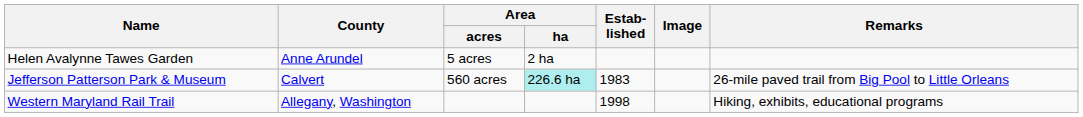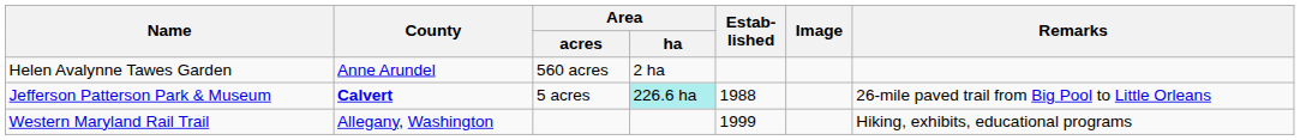 <table class="wikitable sortable" style="width:100%">
 <tr>
 <th style="width:*;" rowspan="2">Name</th>
 <th style="width:*;" rowspan="2">County</th>
 <th style="width:*;" colspan="2">Area</th>
 <th style="width:*;" rowspan="2">Estab-<br>lished</th>
 <th style="width:*;" rowspan="2" class="unsortable">Image</th>
 <th rowspan=2 class="unsortable">Remarks</th>
 </tr>
 <tr>
 <th>acres</th>
 <th>ha</th>
 </tr>
 <tr>
 <td>Helen Avalynne Tawes Garden</td>
 <td><a href='#'>Anne Arundel</a></td>
-<td>5 acres</td>
+<td>560 acres</td>
 <td>2 ha</td>
 <td></td>
 <td></td>
 <td></td>
 </tr>
 <tr>
 <td><a href='#'>Jefferson Patterson Park & Museum</a></td>
-<td><a href='#'>Calvert</a></td>
-<td>560 acres</td>
+<td><strong><a href='#'>Calvert</a></strong></td>
+<td>5 acres</td>
 <td style="background: paleturquoise;">226.6 ha</td>
-<td>1983</td>
+<td>1988</td>
 <td></td>
 <td>26-mile paved trail from <a href='#'>Big Pool</a> to <a href='#'>Little Orleans</a></td>
 </tr>
 <tr>
 <td><a href='#'>Western Maryland Rail Trail</a></td>
 <td><a href='#'>Allegany</a>, <a href='#'>Washington</a></td>
 <td></td>
 <td></td>
-<td>1998</td>
+<td>1999</td>
 <td></td>
 <td>Hiking, exhibits, educational programs</td>
 </tr>
 </table>
